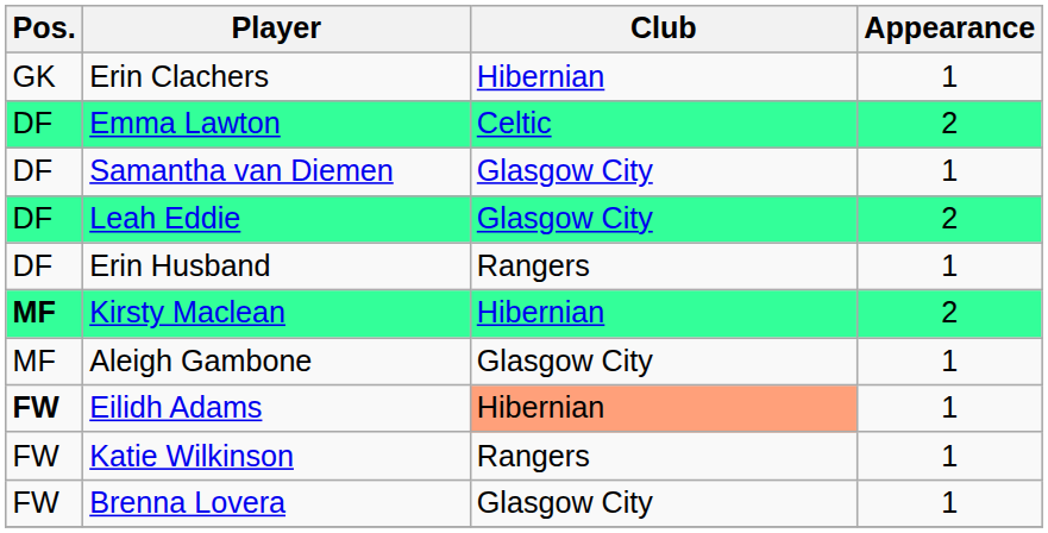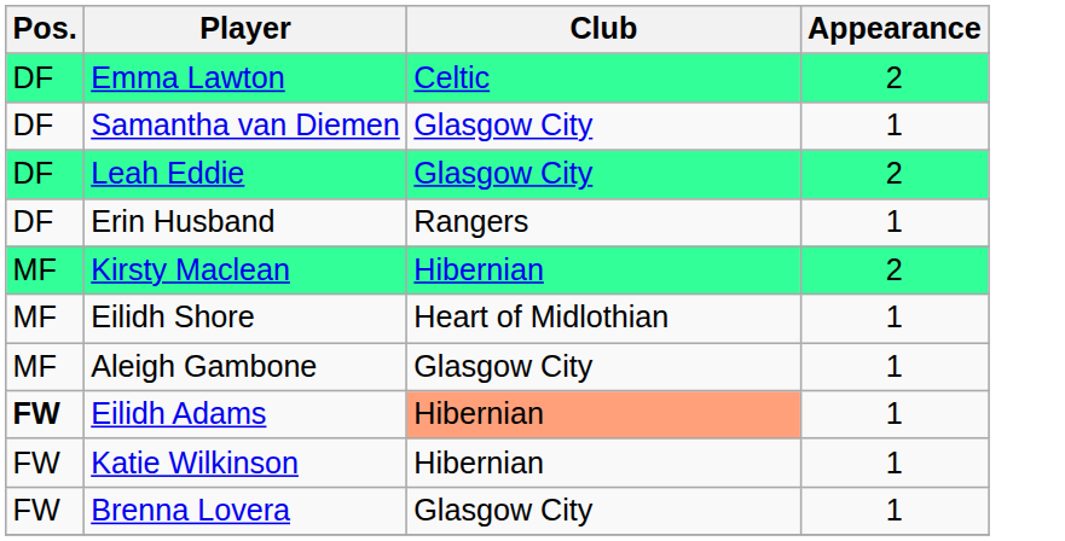 <table class="wikitable">
 <tr>
 <th>Pos.</th>
 <th>Player</th>
 <th>Club</th>
 <th>Appearance</th>
-</tr>
-<tr>
-<td>GK</td>
-<td style="width:200px;">Erin Clachers</td>
-<td style="width:200px;"><a href='#'>Hibernian</a></td>
-<td align="center">1</td>
 </tr>
 <tr style="background:#33ff99;">
 <td>DF</td>
 <td><a href='#'>Emma Lawton</a> </td>
 <td><a href='#'>Celtic</a></td>
 <td align="center">2</td>
 </tr>
 <tr>
 <td>DF</td>
 <td><a href='#'>Samantha van Diemen</a></td>
 <td><a href='#'>Glasgow City</a></td>
 <td align="center">1</td>
 </tr>
 <tr style="background:#33ff99;">
 <td>DF</td>
 <td><a href='#'>Leah Eddie</a> </td>
 <td><a href='#'>Glasgow City</a></td>
 <td align="center">2</td>
 </tr>
 <tr>
 <td>DF</td>
 <td>Erin Husband</td>
 <td>Rangers</td>
 <td align="center">1</td>
 </tr>
 <tr style="background:#33ff99;">
-<td><strong>MF</strong></td>
+<td>MF</td>
 <td><a href='#'>Kirsty Maclean</a> </td>
 <td style="width:200px;"><a href='#'>Hibernian</a></td>
 <td align="center">2</td>
+</tr>
+<tr>
+<td>MF</td>
+<td>Eilidh Shore</td>
+<td>Heart of Midlothian</td>
+<td align="center">1</td>
 </tr>
 <tr>
 <td>MF</td>
 <td>Aleigh Gambone</td>
 <td>Glasgow City</td>
 <td align="center">1</td>
 </tr>
 <tr>
 <td><strong>FW</strong></td>
 <td><a href='#'>Eilidh Adams</a></td>
 <td style="background: lightsalmon;">Hibernian</td>
 <td align="center">1</td>
 </tr>
 <tr>
 <td>FW</td>
 <td><a href='#'>Katie Wilkinson</a></td>
-<td>Rangers</td>
+<td>Hibernian</td>
 <td align="center">1</td>
 </tr>
 <tr>
 <td>FW</td>
 <td><a href='#'>Brenna Lovera</a></td>
 <td>Glasgow City</td>
 <td align="center">1</td>
 </tr>
 <tr>
 </tr>
 </table>
